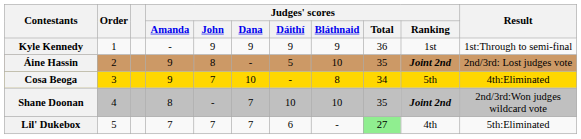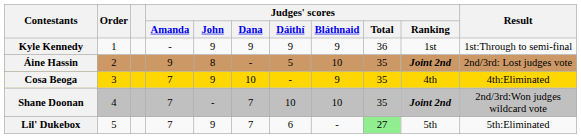 <table class="wikitable plainrowheaders" style="text-align:center;">
 <tr>
 <th style="width:15em;" rowspan="2">Contestants</th>
 <th style="width:1em;"  rowspan="2">Order</th>
 <th style="width:3em;"  rowspan="2"></th>
 <th style="width:38em"  colspan="7">Judges' scores</th>
 <th style="width:20em;" rowspan="2">Result</th>
 </tr>
 <tr>
 <th style="width:5em;"><a href='#'>Amanda</a></th>
 <th style="width:5em;"><a href='#'>John</a></th>
 <th style="width:5em;"><a href='#'>Dana</a></th>
 <th style="width:5em;"><a href='#'>Dáithí</a></th>
 <th style="width:5em;"><a href='#'>Bláthnaid</a></th>
 <th style="width:5em;">Total</th>
 <th style="width:8em;">Ranking</th>
 </tr>
 <tr>
 <th scope="row">Kyle Kennedy</th>
 <td>1</td>
 <td></td>
 <td>-</td>
 <td>9</td>
 <td>9</td>
 <td>9</td>
 <td>9</td>
 <td>36</td>
 <td>1st</td>
 <td>1st:Through to semi-final</td>
 </tr>
 <tr style="background:#c96;">
 <th scope="row">Áine Hassin</th>
 <td>2</td>
 <td></td>
 <td>9</td>
 <td>8</td>
 <td>-</td>
 <td>5</td>
 <td>10</td>
 <td>35</td>
 <td><strong><em>Joint 2nd</em></strong></td>
 <td>2nd/3rd: Lost judges vote</td>
 </tr>
 <tr style="background:gold;">
 <th scope="row">Cosa Beoga</th>
 <td>3</td>
 <td></td>
+<td>7</td>
 <td>9</td>
-<td>7</td>
 <td>10</td>
 <td>-</td>
-<td>8</td>
-<td>34</td>
-<td>5th</td>
+<td>9</td>
+<td>35</td>
+<td>4th</td>
 <td>4th:Eliminated</td>
 </tr>
 <tr style="background:silver;">
 <th scope="row">Shane Doonan</th>
 <td>4</td>
 <td></td>
-<td>8</td>
+<td>7</td>
 <td>-</td>
 <td>7</td>
 <td>10</td>
 <td>10</td>
 <td>35</td>
 <td><strong><em>Joint 2nd</em></strong></td>
 <td>2nd/3rd:Won judges wildcard vote</td>
 </tr>
 <tr>
 <th scope="row">Lil' Dukebox</th>
 <td>5</td>
 <td></td>
 <td>7</td>
-<td>7</td>
+<td>9</td>
 <td>7</td>
 <td>6</td>
 <td>-</td>
 <td style="background: lightgreen;">27</td>
-<td>4th</td>
+<td>5th</td>
 <td>5th:Eliminated</td>
 </tr>
 </table>
